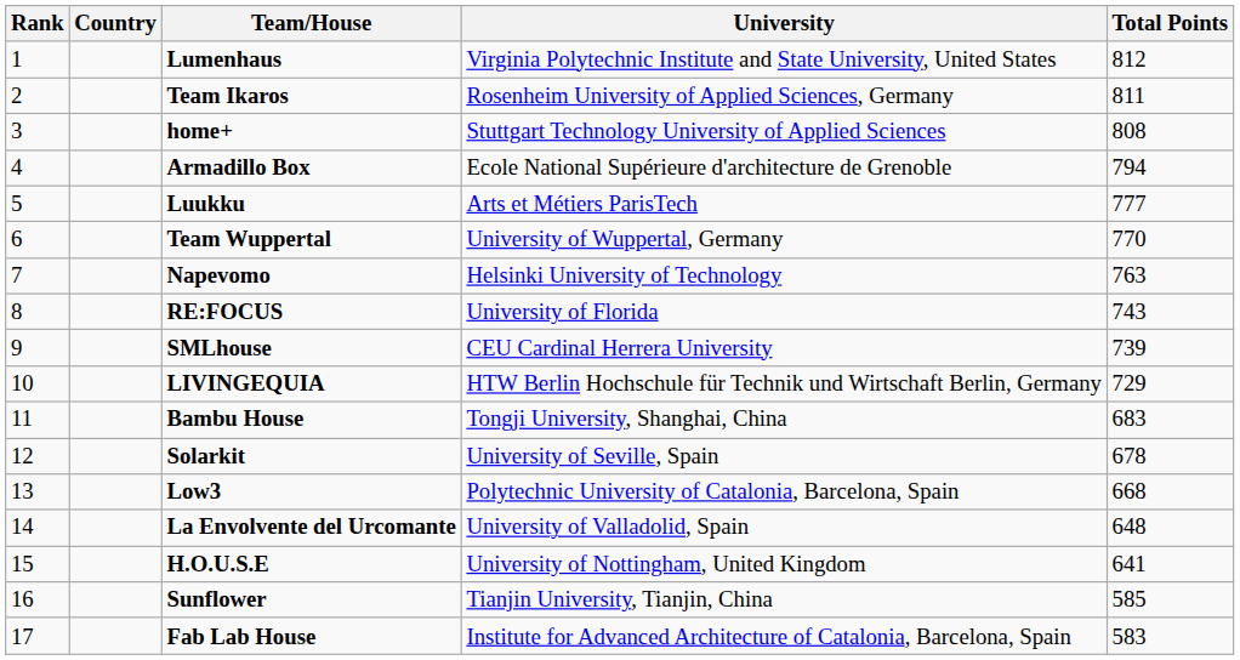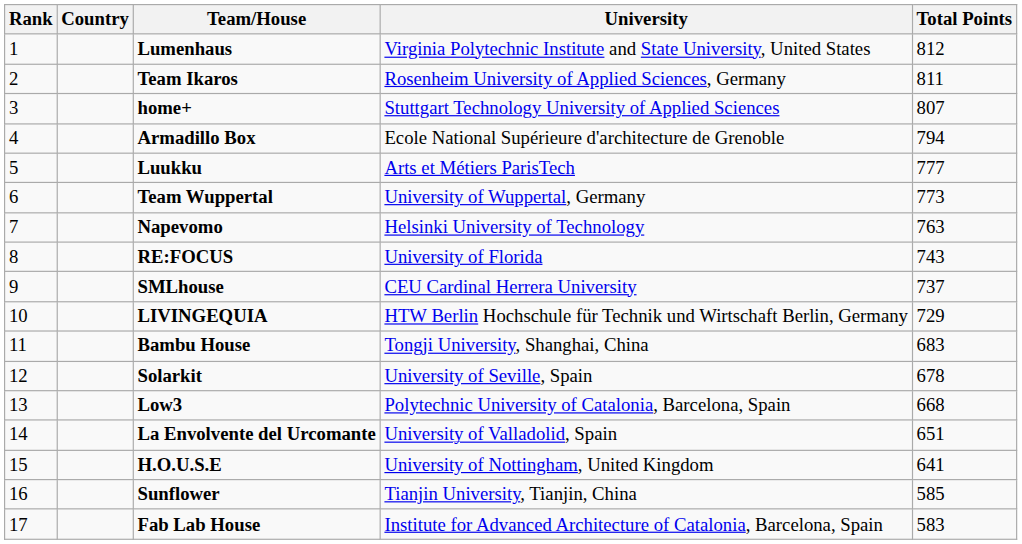 <table class="wikitable">
 <tr>
 <th>Rank</th>
 <th>Country</th>
 <th>Team/House</th>
 <th>University</th>
 <th>Total Points</th>
 </tr>
 <tr>
 <td>1</td>
 <td></td>
 <td><strong>Lumenhaus</strong></td>
 <td><a href='#'>Virginia Polytechnic Institute</a> and <a href='#'>State University</a>, United States</td>
 <td>812</td>
 </tr>
 <tr>
 <td>2</td>
 <td></td>
 <td><strong>Team Ikaros</strong></td>
 <td><a href='#'>Rosenheim University of Applied Sciences</a>, Germany</td>
 <td>811</td>
 </tr>
 <tr>
 <td>3</td>
 <td></td>
 <td><strong>home+</strong></td>
 <td><a href='#'>Stuttgart Technology University of Applied Sciences</a></td>
-<td>808</td>
+<td>807</td>
 </tr>
 <tr>
 <td>4</td>
 <td></td>
 <td><strong>Armadillo Box</strong></td>
 <td>Ecole National Supérieure d'architecture de Grenoble</td>
 <td>794</td>
 </tr>
 <tr>
 <td>5</td>
 <td></td>
 <td><strong>Luukku</strong></td>
 <td><a href='#'>Arts et Métiers ParisTech</a></td>
 <td>777</td>
 </tr>
 <tr>
 <td>6</td>
 <td></td>
 <td><strong>Team Wuppertal</strong></td>
 <td><a href='#'>University of Wuppertal</a>, Germany</td>
-<td>770</td>
+<td>773</td>
 </tr>
 <tr>
 <td>7</td>
 <td></td>
 <td><strong>Napevomo</strong></td>
 <td><a href='#'>Helsinki University of Technology</a></td>
 <td>763</td>
 </tr>
 <tr>
 <td>8</td>
 <td></td>
 <td><strong>RE:FOCUS</strong></td>
 <td><a href='#'>University of Florida</a></td>
 <td>743</td>
 </tr>
 <tr>
 <td>9</td>
 <td></td>
 <td><strong>SMLhouse</strong></td>
 <td><a href='#'>CEU Cardinal Herrera University</a></td>
-<td>739</td>
+<td>737</td>
 </tr>
 <tr>
 <td>10</td>
 <td></td>
 <td><strong>LIVINGEQUIA</strong></td>
 <td><a href='#'>HTW Berlin</a> Hochschule für Technik und Wirtschaft Berlin, Germany</td>
 <td>729</td>
 </tr>
 <tr>
 <td>11</td>
 <td></td>
 <td><strong>Bambu House</strong></td>
 <td><a href='#'>Tongji University</a>, Shanghai, China</td>
 <td>683</td>
 </tr>
 <tr>
 <td>12</td>
 <td></td>
 <td><strong>Solarkit</strong></td>
 <td><a href='#'>University of Seville</a>, Spain</td>
 <td>678</td>
 </tr>
 <tr>
 <td>13</td>
 <td></td>
 <td><strong>Low3</strong></td>
 <td><a href='#'>Polytechnic University of Catalonia</a>, Barcelona, Spain</td>
 <td>668</td>
 </tr>
 <tr>
 <td>14</td>
 <td></td>
 <td><strong>La Envolvente del Urcomante</strong></td>
 <td><a href='#'>University of Valladolid</a>, Spain</td>
-<td>648</td>
+<td>651</td>
 </tr>
 <tr>
 <td>15</td>
 <td></td>
 <td><strong>H.O.U.S.E</strong></td>
 <td><a href='#'>University of Nottingham</a>, United Kingdom</td>
 <td>641</td>
 </tr>
 <tr>
 <td>16</td>
 <td></td>
 <td><strong>Sunflower</strong></td>
 <td><a href='#'>Tianjin University</a>, Tianjin, China</td>
 <td>585</td>
 </tr>
 <tr>
 <td>17</td>
 <td></td>
 <td><strong>Fab Lab House</strong></td>
 <td><a href='#'>Institute for Advanced Architecture of Catalonia</a>, Barcelona, Spain</td>
 <td>583</td>
 </tr>
 </table>
